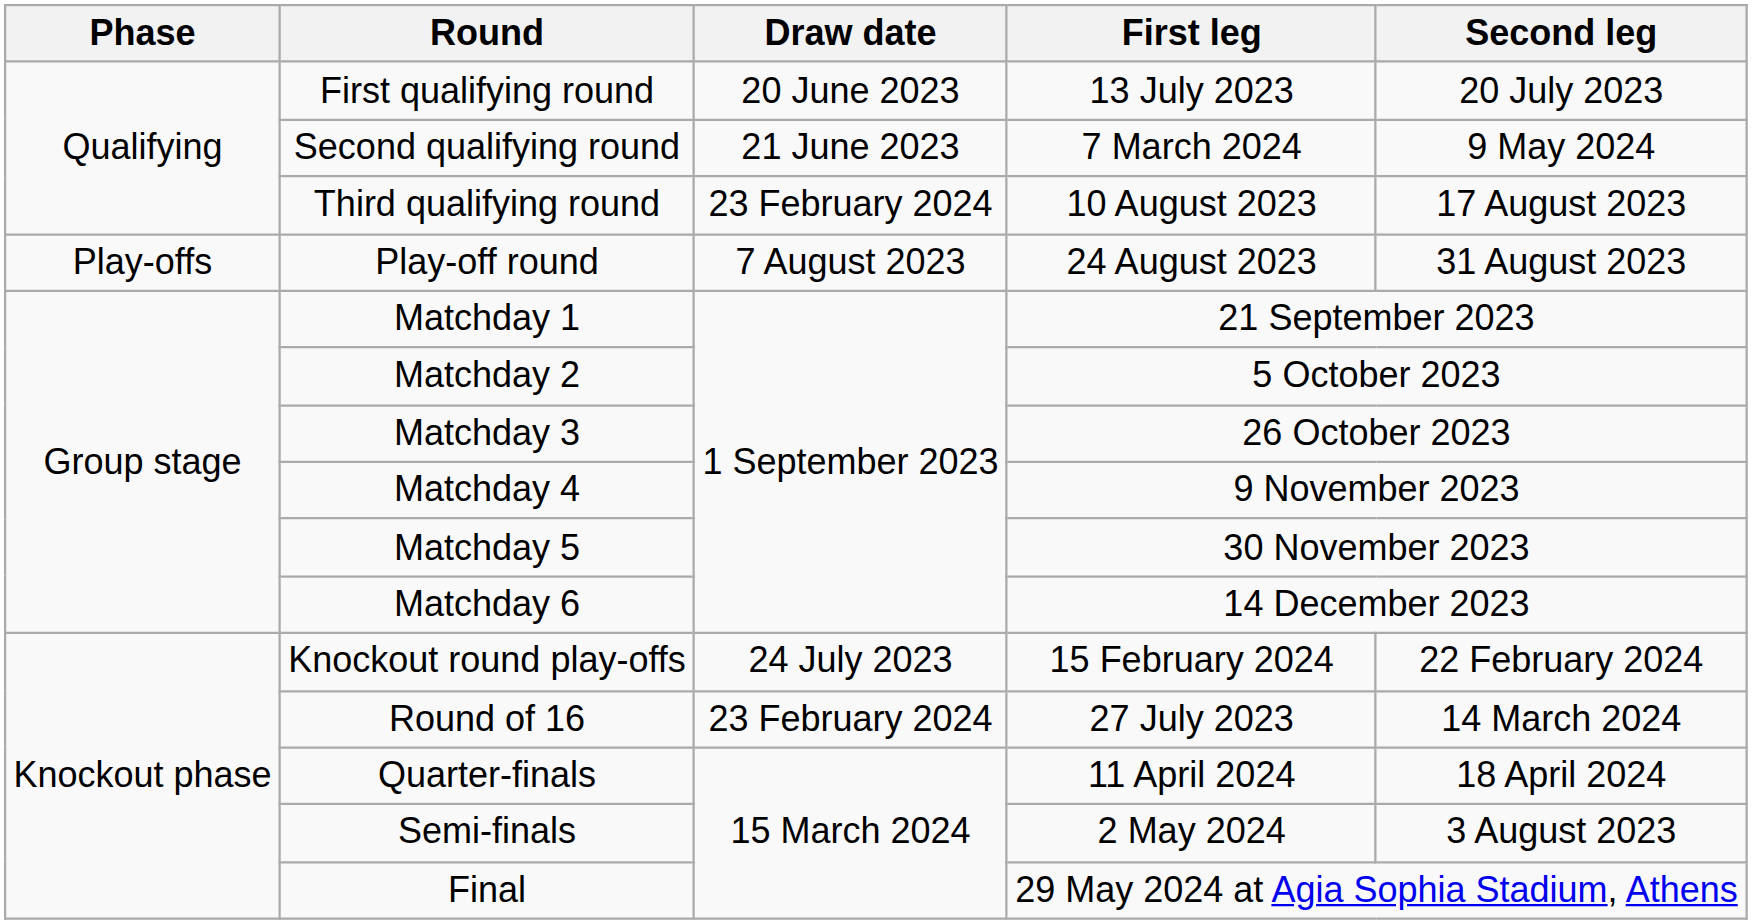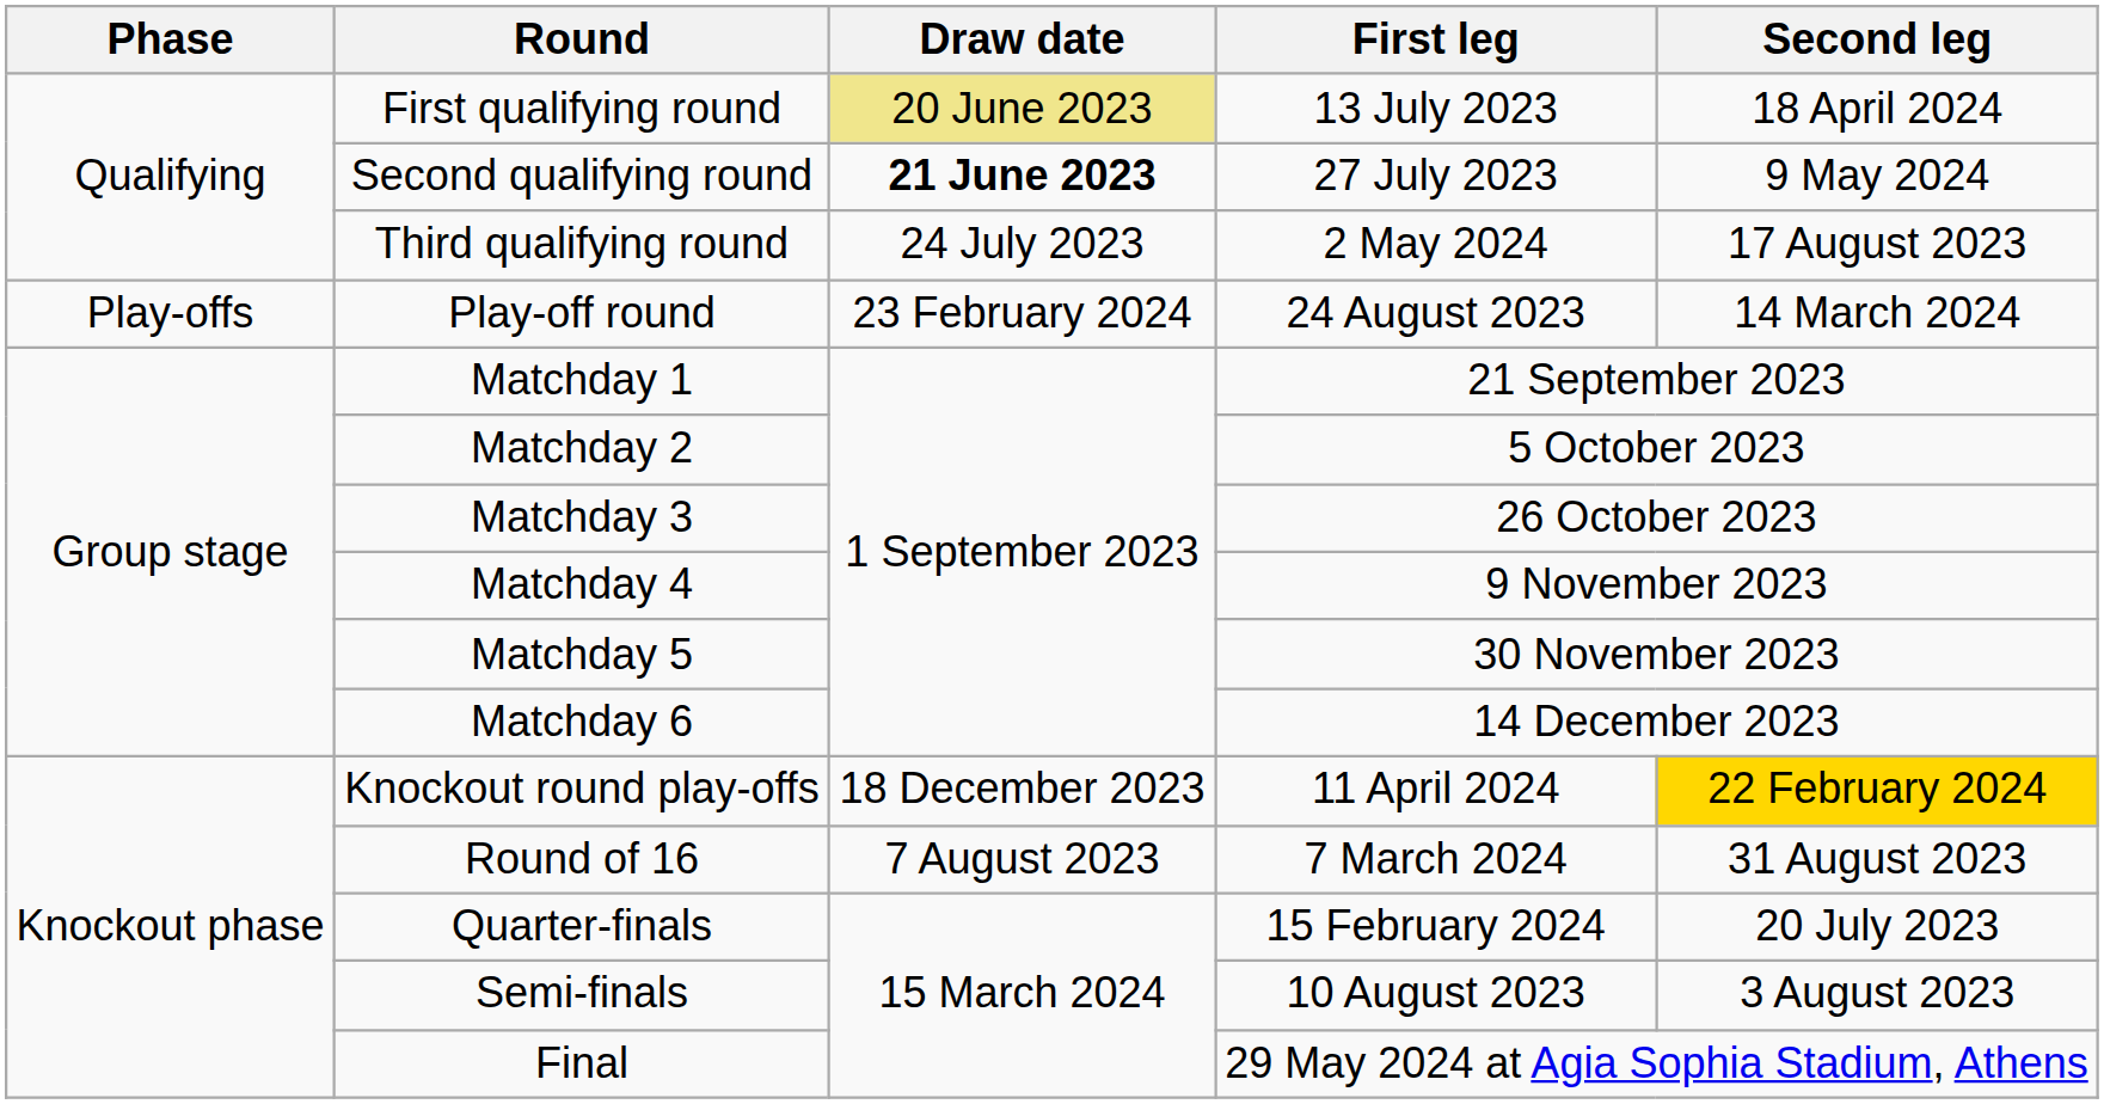 <table class="wikitable" style="text-align:center">
 <tr>
 <th>Phase</th>
 <th>Round</th>
 <th>Draw date</th>
 <th>First leg</th>
 <th>Second leg</th>
 </tr>
 <tr>
 <td rowspan="3">Qualifying</td>
 <td>First qualifying round</td>
-<td>20 June 2023</td>
+<td style="background: khaki;">20 June 2023</td>
 <td>13 July 2023</td>
-<td>20 July 2023</td>
+<td>18 April 2024</td>
 </tr>
 <tr>
 <td>Second qualifying round</td>
-<td>21 June 2023</td>
-<td>7 March 2024</td>
+<td><strong>21 June 2023</strong></td>
+<td>27 July 2023</td>
 <td>9 May 2024</td>
 </tr>
 <tr>
 <td>Third qualifying round</td>
-<td>23 February 2024</td>
-<td>10 August 2023</td>
+<td>24 July 2023</td>
+<td>2 May 2024</td>
 <td>17 August 2023</td>
 </tr>
 <tr>
 <td>Play-offs</td>
 <td>Play-off round</td>
-<td>7 August 2023</td>
+<td>23 February 2024</td>
 <td>24 August 2023</td>
-<td>31 August 2023</td>
+<td>14 March 2024</td>
 </tr>
 <tr>
 <td rowspan="6">Group stage</td>
 <td>Matchday 1</td>
 <td rowspan="6">1 September 2023</td>
 <td colspan="2">21 September 2023</td>
 </tr>
 <tr>
 <td>Matchday 2</td>
 <td colspan="2">5 October 2023</td>
 </tr>
 <tr>
 <td>Matchday 3</td>
 <td colspan="2">26 October 2023</td>
 </tr>
 <tr>
 <td>Matchday 4</td>
 <td colspan="2">9 November 2023</td>
 </tr>
 <tr>
 <td>Matchday 5</td>
 <td colspan="2">30 November 2023</td>
 </tr>
 <tr>
 <td>Matchday 6</td>
 <td colspan="2">14 December 2023</td>
 </tr>
 <tr>
 <td rowspan="5">Knockout phase</td>
 <td>Knockout round play-offs</td>
-<td>24 July 2023</td>
-<td>15 February 2024</td>
-<td>22 February 2024</td>
+<td>18 December 2023</td>
+<td>11 April 2024</td>
+<td style="background: gold;">22 February 2024</td>
 </tr>
 <tr>
 <td>Round of 16</td>
-<td>23 February 2024</td>
-<td>27 July 2023</td>
-<td>14 March 2024</td>
+<td>7 August 2023</td>
+<td>7 March 2024</td>
+<td>31 August 2023</td>
 </tr>
 <tr>
 <td>Quarter-finals</td>
 <td rowspan="3">15 March 2024</td>
-<td>11 April 2024</td>
-<td>18 April 2024</td>
+<td>15 February 2024</td>
+<td>20 July 2023</td>
 </tr>
 <tr>
 <td>Semi-finals</td>
-<td>2 May 2024</td>
+<td>10 August 2023</td>
 <td>3 August 2023</td>
 </tr>
 <tr>
 <td>Final</td>
 <td colspan="2">29 May 2024 at <a href='#'>Agia Sophia Stadium</a>, <a href='#'>Athens</a></td>
 </tr>
 </table>
